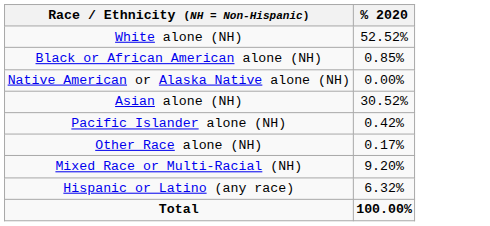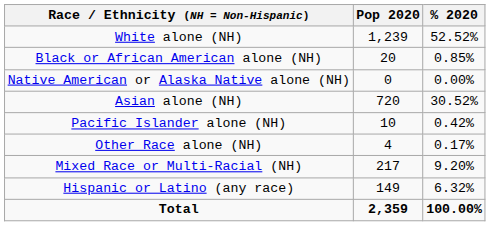 <table class="wikitable" style="text-align:center;">
 <tr>
 <th>Race / Ethnicity <small>(<em>NH = Non-Hispanic</em>)</small></th>
+<th>Pop 2020</th>
 <th>% 2020</th>
 </tr>
 <tr>
 <td><a href='#'>White</a> alone (NH)</td>
+<td>1,239</td>
 <td>52.52%</td>
 </tr>
 <tr>
 <td><a href='#'>Black or African American</a> alone (NH)</td>
+<td>20</td>
 <td>0.85%</td>
 </tr>
 <tr>
 <td><a href='#'>Native American</a> or <a href='#'>Alaska Native</a> alone (NH)</td>
+<td>0</td>
 <td>0.00%</td>
 </tr>
 <tr>
 <td><a href='#'>Asian</a> alone (NH)</td>
+<td>720</td>
 <td>30.52%</td>
 </tr>
 <tr>
 <td><a href='#'>Pacific Islander</a> alone (NH)</td>
+<td>10</td>
 <td>0.42%</td>
 </tr>
 <tr>
 <td><a href='#'>Other Race</a> alone (NH)</td>
+<td>4</td>
 <td>0.17%</td>
 </tr>
 <tr>
 <td><a href='#'>Mixed Race or Multi-Racial</a> (NH)</td>
+<td>217</td>
 <td>9.20%</td>
 </tr>
 <tr>
 <td><a href='#'>Hispanic or Latino</a> (any race)</td>
+<td>149</td>
 <td>6.32%</td>
 </tr>
 <tr>
 <td><strong>Total</strong></td>
+<td><strong>2,359</strong></td>
 <td><strong>100.00%</strong></td>
 </tr>
 </table>
